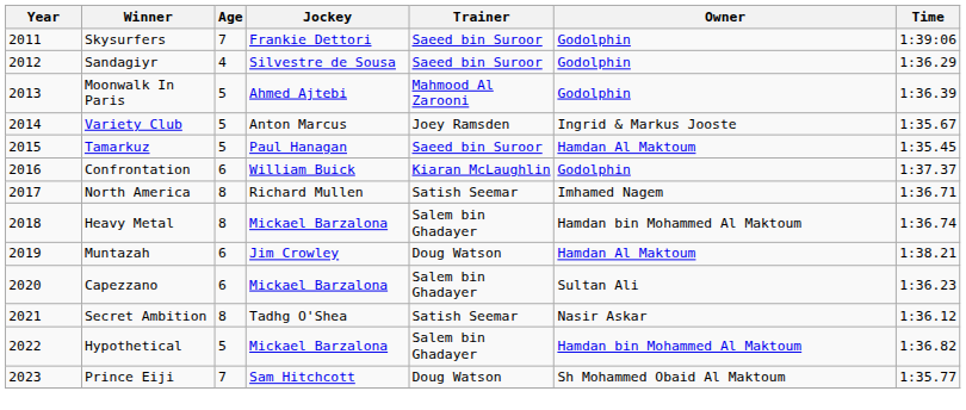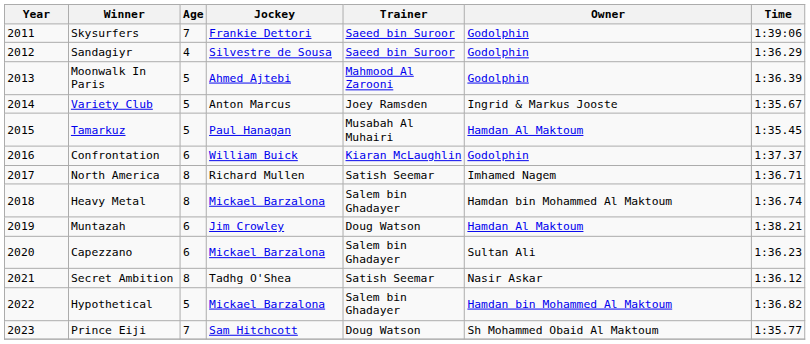 <table class="wikitable sortable" style="font-size:90%">
 <tr>
 <th style="width:60px">Year<br></th>
 <th style="width:110px">Winner<br></th>
 <th>Age<br></th>
 <th style="width:135px">Jockey<br></th>
 <th style="width:120px">Trainer<br></th>
 <th style="width:290px">Owner<br></th>
 <th>Time</th>
 </tr>
 <tr>
 <td>2011</td>
 <td>Skysurfers</td>
 <td>7</td>
 <td><a href='#'>Frankie Dettori</a></td>
 <td><a href='#'>Saeed bin Suroor</a></td>
 <td><a href='#'>Godolphin</a></td>
 <td>1:39:06</td>
 </tr>
 <tr>
 <td>2012</td>
 <td>Sandagiyr</td>
 <td>4</td>
 <td><a href='#'>Silvestre de Sousa</a></td>
 <td><a href='#'>Saeed bin Suroor</a></td>
 <td><a href='#'>Godolphin</a></td>
 <td>1:36.29</td>
 </tr>
 <tr>
 <td>2013</td>
 <td>Moonwalk In Paris</td>
 <td>5</td>
 <td><a href='#'>Ahmed Ajtebi</a></td>
 <td><a href='#'>Mahmood Al Zarooni</a></td>
 <td><a href='#'>Godolphin</a></td>
 <td>1:36.39</td>
 </tr>
 <tr>
 <td>2014</td>
 <td><a href='#'>Variety Club</a></td>
 <td>5</td>
 <td>Anton Marcus</td>
 <td>Joey Ramsden</td>
 <td>Ingrid & Markus Jooste</td>
 <td>1:35.67</td>
 </tr>
 <tr>
 <td>2015</td>
 <td><a href='#'>Tamarkuz</a></td>
 <td>5</td>
 <td><a href='#'>Paul Hanagan</a></td>
-<td><a href='#'>Saeed bin Suroor</a></td>
+<td>Musabah Al Muhairi</td>
 <td><a href='#'>Hamdan Al Maktoum</a></td>
 <td>1:35.45</td>
 </tr>
 <tr>
 <td>2016</td>
 <td>Confrontation</td>
 <td>6</td>
 <td><a href='#'>William Buick</a></td>
 <td><a href='#'>Kiaran McLaughlin</a></td>
 <td><a href='#'>Godolphin</a></td>
 <td>1:37.37</td>
 </tr>
 <tr>
 <td>2017</td>
 <td>North America</td>
 <td>8</td>
 <td>Richard Mullen</td>
 <td>Satish Seemar</td>
 <td>Imhamed Nagem</td>
 <td>1:36.71</td>
 </tr>
 <tr>
 <td>2018</td>
 <td>Heavy Metal</td>
 <td>8</td>
 <td><a href='#'>Mickael Barzalona</a></td>
 <td>Salem bin Ghadayer</td>
 <td>Hamdan bin Mohammed Al Maktoum</td>
 <td>1:36.74</td>
 </tr>
 <tr>
 <td>2019</td>
 <td>Muntazah</td>
 <td>6</td>
 <td><a href='#'>Jim Crowley</a></td>
 <td>Doug Watson</td>
 <td><a href='#'>Hamdan Al Maktoum</a></td>
 <td>1:38.21</td>
 </tr>
 <tr>
 <td>2020</td>
 <td>Capezzano</td>
 <td>6</td>
 <td><a href='#'>Mickael Barzalona</a></td>
 <td>Salem bin Ghadayer</td>
 <td>Sultan Ali</td>
 <td>1:36.23</td>
 </tr>
 <tr>
 <td>2021</td>
 <td>Secret Ambition</td>
 <td>8</td>
 <td>Tadhg O'Shea</td>
 <td>Satish Seemar</td>
 <td>Nasir Askar</td>
 <td>1:36.12</td>
 </tr>
 <tr>
 <td>2022</td>
 <td>Hypothetical</td>
 <td>5</td>
 <td><a href='#'>Mickael Barzalona</a></td>
 <td>Salem bin Ghadayer</td>
 <td><a href='#'>Hamdan bin Mohammed Al Maktoum</a></td>
 <td>1:36.82</td>
 </tr>
 <tr>
 <td>2023</td>
 <td>Prince Eiji</td>
 <td>7</td>
 <td><a href='#'>Sam Hitchcott</a></td>
 <td>Doug Watson</td>
 <td>Sh Mohammed Obaid Al Maktoum</td>
 <td>1:35.77</td>
 </tr>
 <tr>
 </tr>
 </table>
